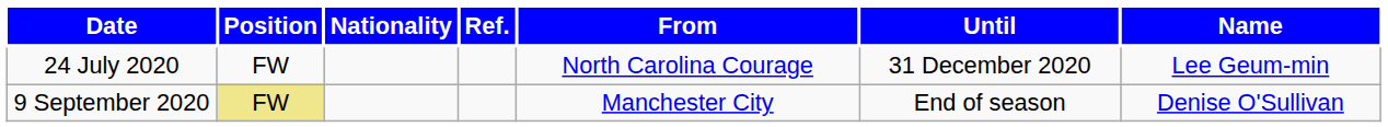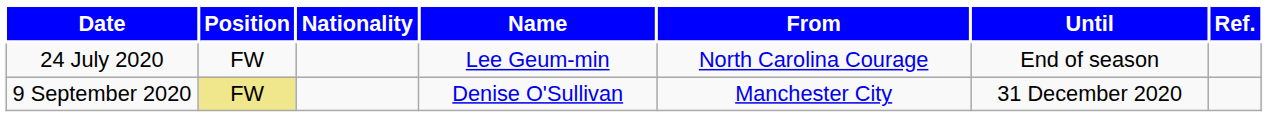 <table class="wikitable" style="text-align:center; font-size:90%; ">
 <tr>
 <th style="background:#0000FF;color:white;border:2px solid #ffffff; width:120px;">Date</th>
 <th style="background:#0000FF;color:white;border:2px solid #ffffff; width:50px;">Position</th>
 <th style="background:#0000FF;color:white;border:2px solid #ffffff; width:50px;">Nationality</th>
-<th style="background:#0000FF;color:white;border:2px solid #ffffff; width:25px;">Ref.</th>
+<th style="background:#0000FF;color:white;border:2px solid #ffffff; width:150px;">Name</th>
 <th style="background:#0000FF;color:white;border:2px solid #ffffff; width:200px;">From</th>
 <th style="background:#0000FF;color:white;border:2px solid #ffffff; width:150px;">Until</th>
-<th style="background:#0000FF;color:white;border:2px solid #ffffff; width:150px;">Name</th>
+<th style="background:#0000FF;color:white;border:2px solid #ffffff; width:25px;">Ref.</th>
 </tr>
 <tr>
 <td>24 July 2020</td>
 <td>FW</td>
 <td></td>
+<td><a href='#'>Lee Geum-min</a></td>
+<td> <a href='#'>North Carolina Courage</a></td>
+<td>End of season</td>
 <td></td>
-<td> <a href='#'>North Carolina Courage</a></td>
-<td>31 December 2020</td>
-<td><a href='#'>Lee Geum-min</a></td>
 </tr>
 <tr>
 <td>9 September 2020</td>
 <td style="background: khaki;">FW</td>
 <td></td>
+<td><a href='#'>Denise O'Sullivan</a></td>
+<td> <a href='#'>Manchester City</a></td>
+<td>31 December 2020</td>
 <td></td>
-<td> <a href='#'>Manchester City</a></td>
-<td>End of season</td>
-<td><a href='#'>Denise O'Sullivan</a></td>
 </tr>
 </table>
